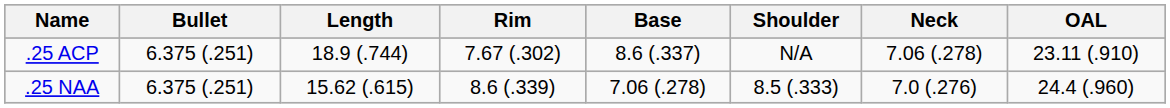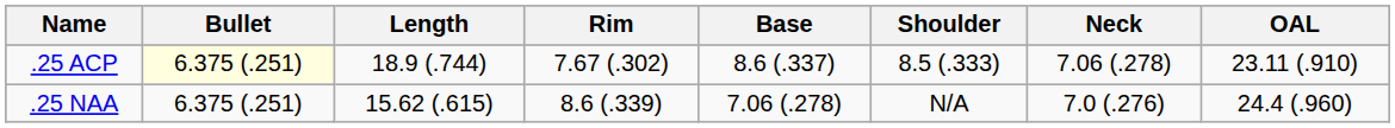 <table class="wikitable sortable" style="font-size: 9pt; width:700px; text-align:center">
 <tr>
 <th>Name</th>
 <th>Bullet</th>
 <th>Length</th>
 <th>Rim</th>
 <th>Base</th>
 <th>Shoulder</th>
 <th>Neck</th>
 <th>OAL</th>
 </tr>
 <tr>
 <td><a href='#'>.25 ACP</a></td>
-<td>6.375 (.251)</td>
+<td style="background: lightyellow;">6.375 (.251)</td>
 <td>18.9 (.744)</td>
 <td>7.67 (.302)</td>
 <td>8.6 (.337)</td>
-<td>N/A</td>
+<td>8.5 (.333)</td>
 <td>7.06 (.278)</td>
 <td>23.11 (.910)</td>
 </tr>
 <tr>
 <td><a href='#'>.25 NAA</a></td>
 <td>6.375 (.251)</td>
 <td>15.62 (.615)</td>
 <td>8.6 (.339)</td>
 <td>7.06 (.278)</td>
-<td>8.5 (.333)</td>
+<td>N/A</td>
 <td>7.0 (.276)</td>
 <td>24.4 (.960)<br></td>
 </tr>
 </table>
